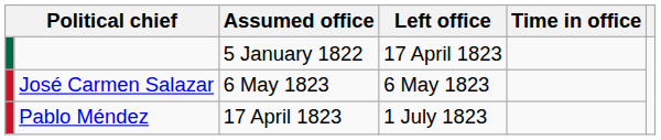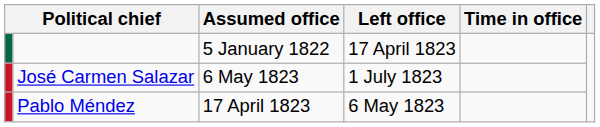 <table class="wikitable">
 <tr>
 <th colspan="2">Political chief</th>
 <th>Assumed office</th>
 <th>Left office</th>
 <th>Time in office</th>
 <th></th>
 </tr>
 <tr>
 <td style="background-color:#006847; text-align:center"></td>
 <td></td>
 <td>5 January 1822</td>
 <td>17 April 1823</td>
 <td></td>
 <td style="text-align:center" rowspan="3"></td>
 </tr>
 <tr>
 <td style="background-color:#CE1125; text-align:center"></td>
 <td><a href='#'>José Carmen Salazar</a></td>
 <td>6 May 1823</td>
-<td>6 May 1823</td>
+<td>1 July 1823</td>
 <td></td>
 </tr>
 <tr>
 <td style="background-color:#CE1125; text-align:center"></td>
 <td><a href='#'>Pablo Méndez</a></td>
 <td>17 April 1823</td>
-<td>1 July 1823</td>
+<td>6 May 1823</td>
 <td></td>
 </tr>
 </table>
